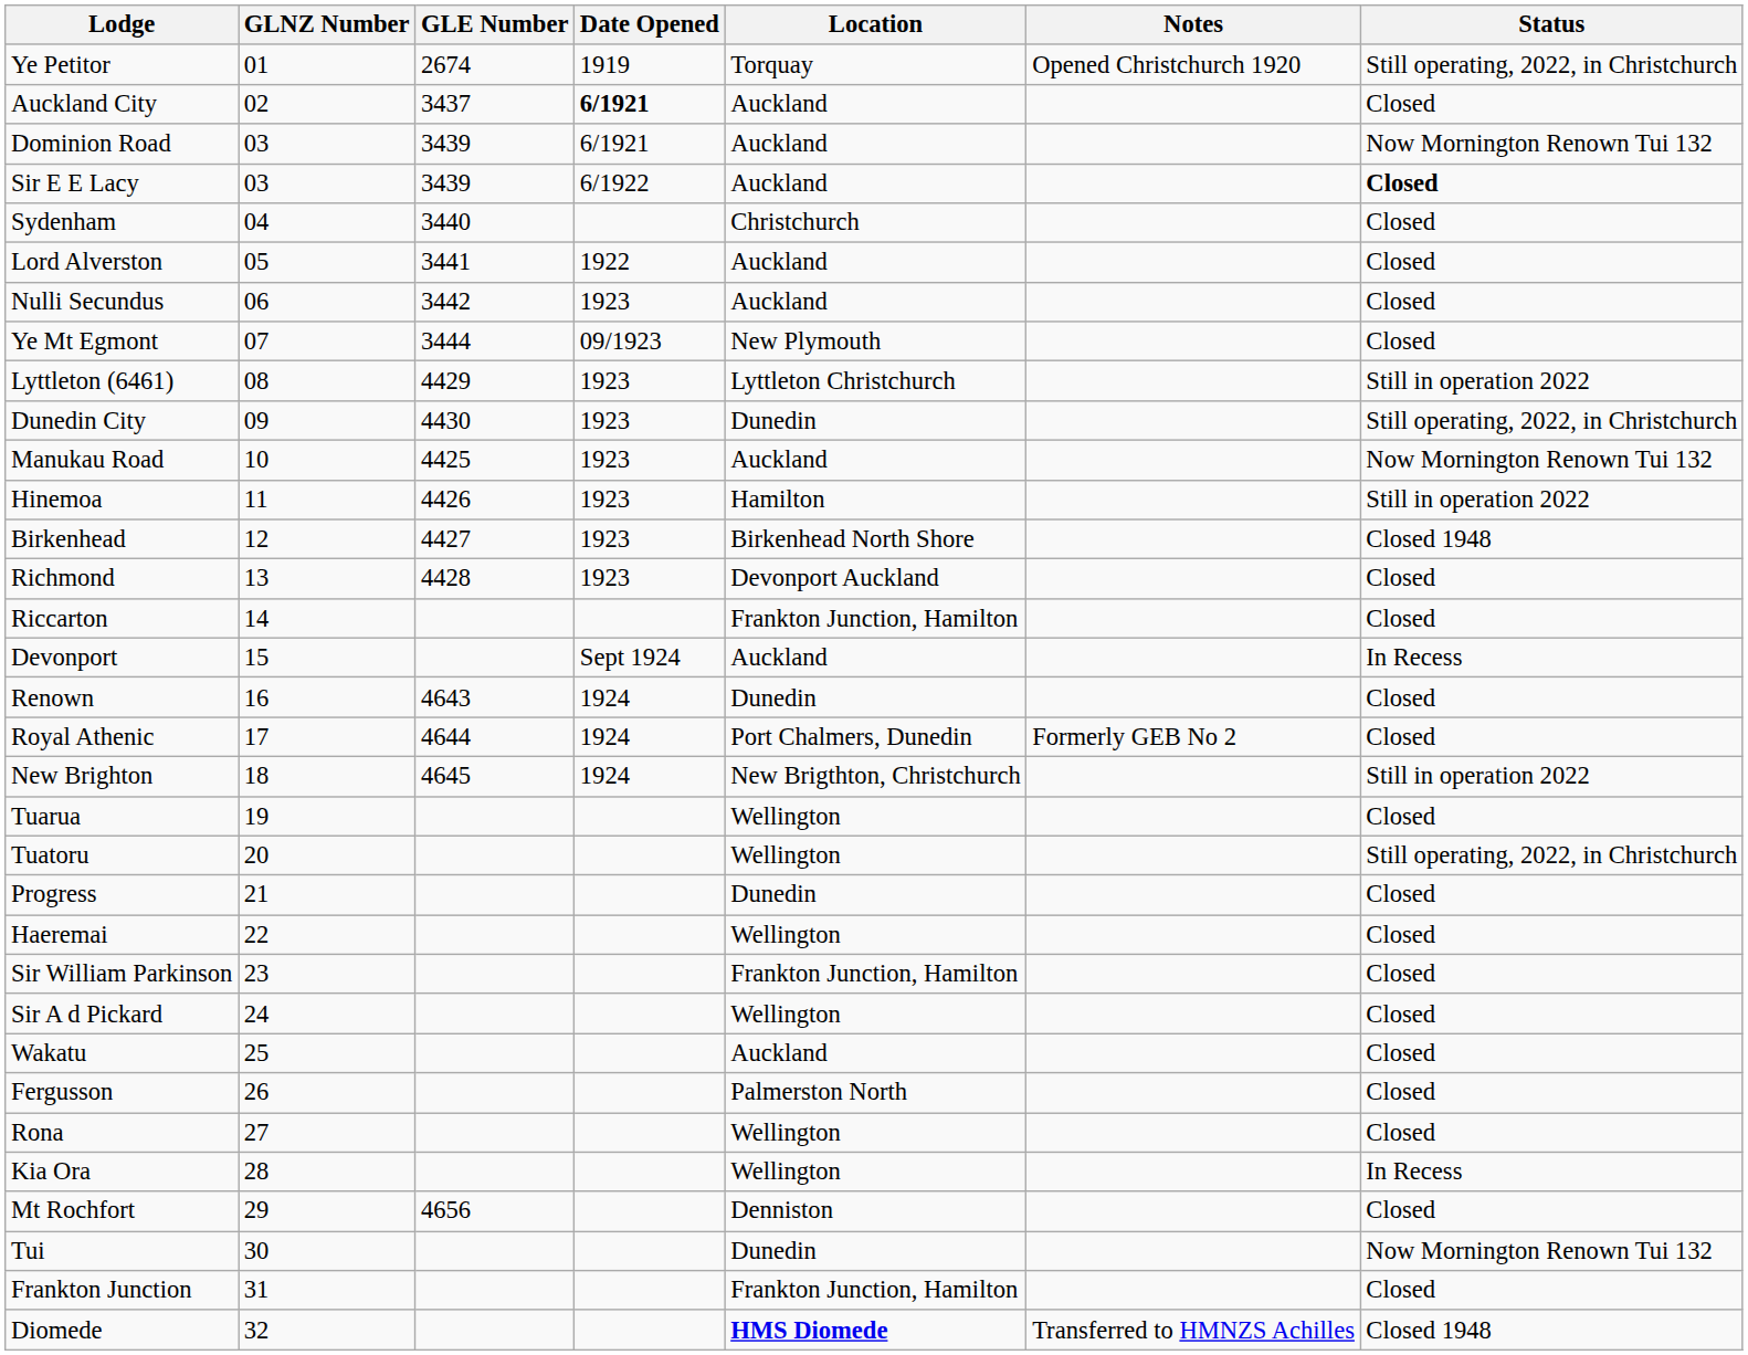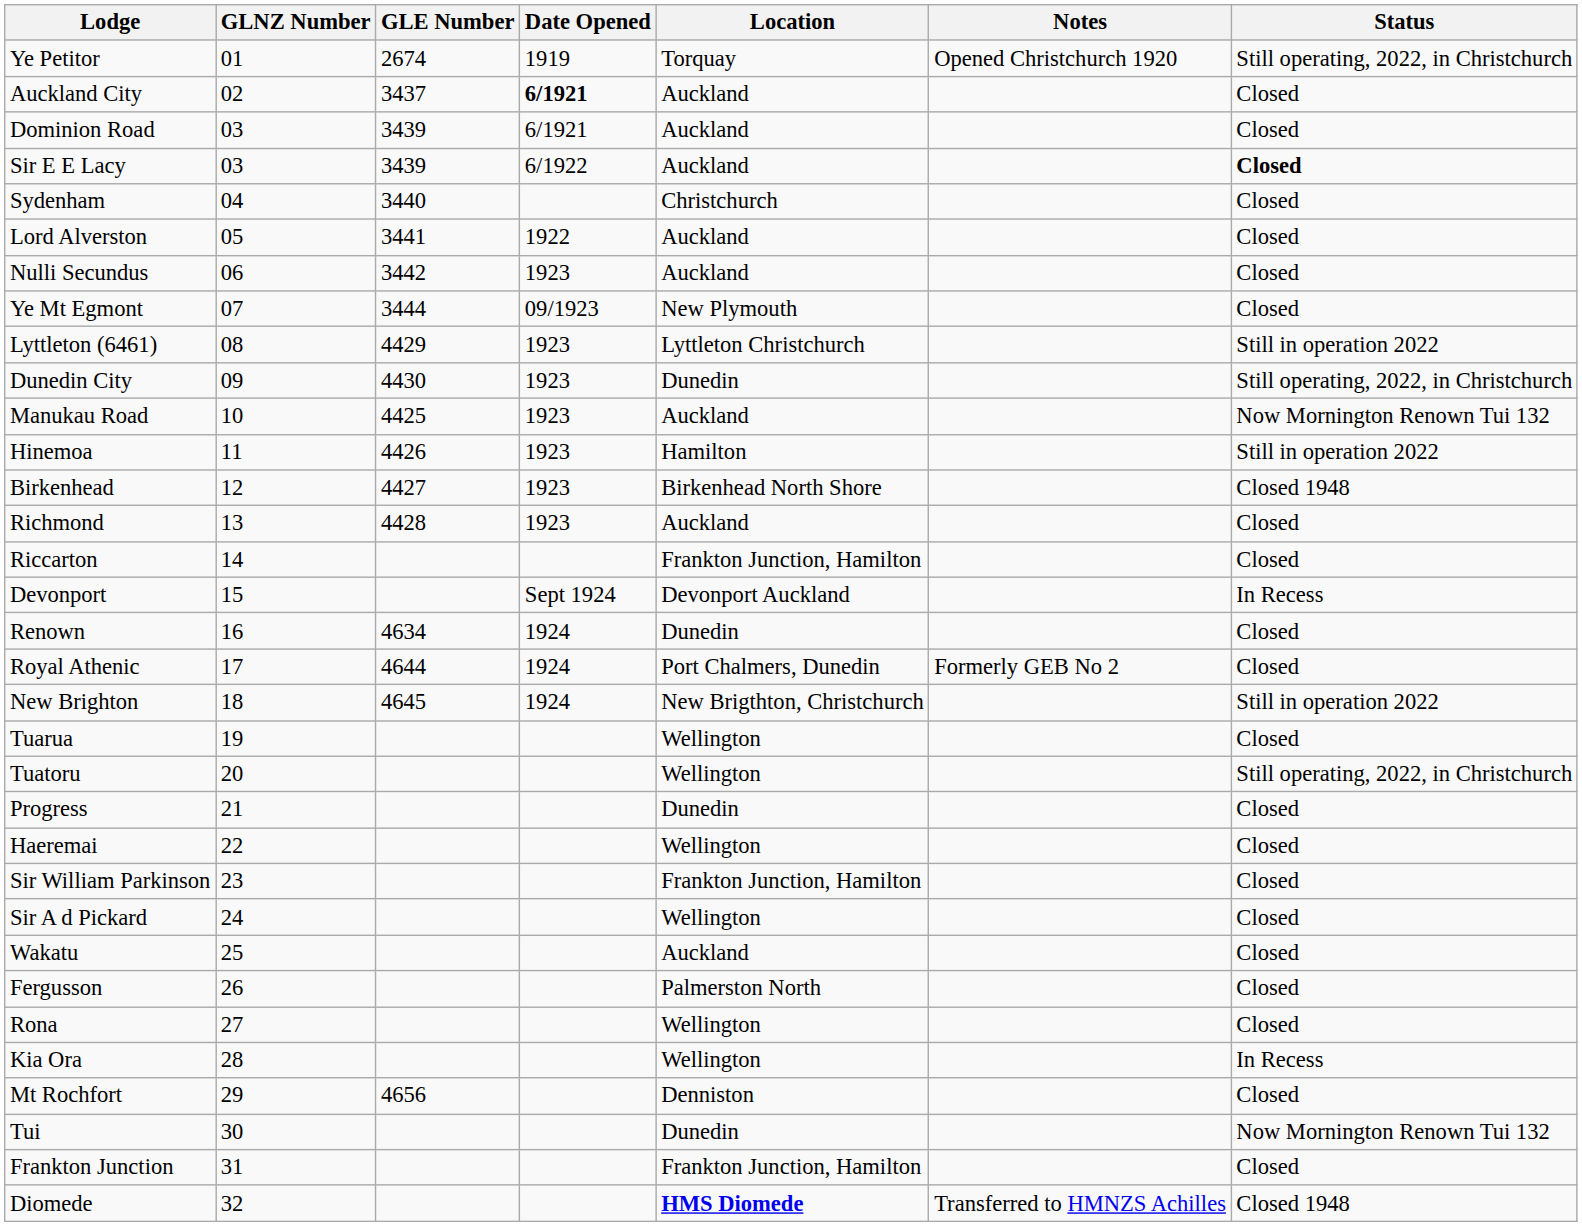 <table class="wikitable">
 <tr>
 <th>Lodge</th>
 <th>GLNZ Number</th>
 <th>GLE Number</th>
 <th>Date Opened</th>
 <th>Location</th>
 <th>Notes</th>
 <th>Status</th>
 </tr>
 <tr>
 <td>Ye Petitor</td>
 <td>01</td>
 <td>2674</td>
 <td>1919</td>
 <td>Torquay</td>
 <td>Opened Christchurch 1920</td>
 <td>Still operating, 2022, in Christchurch</td>
 </tr>
 <tr>
 <td>Auckland City</td>
 <td>02</td>
 <td>3437</td>
 <td><strong>6/1921</strong></td>
 <td>Auckland</td>
 <td></td>
 <td>Closed</td>
 </tr>
 <tr>
 <td>Dominion Road</td>
 <td>03</td>
 <td>3439</td>
 <td>6/1921</td>
 <td>Auckland</td>
 <td></td>
-<td>Now Mornington Renown Tui 132</td>
+<td>Closed</td>
 </tr>
 <tr>
 <td>Sir E E Lacy</td>
 <td>03</td>
 <td>3439</td>
 <td>6/1922</td>
 <td>Auckland</td>
 <td></td>
 <td><strong>Closed</strong></td>
 </tr>
 <tr>
 <td>Sydenham</td>
 <td>04</td>
 <td>3440</td>
 <td></td>
 <td>Christchurch</td>
 <td></td>
 <td>Closed</td>
 </tr>
 <tr>
 <td>Lord Alverston</td>
 <td>05</td>
 <td>3441</td>
 <td>1922</td>
 <td>Auckland</td>
 <td></td>
 <td>Closed</td>
 </tr>
 <tr>
 <td>Nulli Secundus</td>
 <td>06</td>
 <td>3442</td>
 <td>1923</td>
 <td>Auckland</td>
 <td></td>
 <td>Closed</td>
 </tr>
 <tr>
 <td>Ye Mt Egmont</td>
 <td>07</td>
 <td>3444</td>
 <td>09/1923</td>
 <td>New Plymouth</td>
 <td></td>
 <td>Closed</td>
 </tr>
 <tr>
 <td>Lyttleton (6461)</td>
 <td>08</td>
 <td>4429</td>
 <td>1923</td>
 <td>Lyttleton Christchurch</td>
 <td></td>
 <td>Still in operation 2022</td>
 </tr>
 <tr>
 <td>Dunedin City</td>
 <td>09</td>
 <td>4430</td>
 <td>1923</td>
 <td>Dunedin</td>
 <td></td>
 <td>Still operating, 2022, in Christchurch</td>
 </tr>
 <tr>
 <td>Manukau Road</td>
 <td>10</td>
 <td>4425</td>
 <td>1923</td>
 <td>Auckland</td>
 <td></td>
 <td>Now Mornington Renown Tui 132</td>
 </tr>
 <tr>
 <td>Hinemoa</td>
 <td>11</td>
 <td>4426</td>
 <td>1923</td>
 <td>Hamilton</td>
 <td></td>
 <td>Still in operation 2022</td>
 </tr>
 <tr>
 <td>Birkenhead</td>
 <td>12</td>
 <td>4427</td>
 <td>1923</td>
 <td>Birkenhead North Shore</td>
 <td></td>
 <td>Closed 1948</td>
 </tr>
 <tr>
 <td>Richmond</td>
 <td>13</td>
 <td>4428</td>
 <td>1923</td>
-<td>Devonport Auckland</td>
+<td>Auckland</td>
 <td></td>
 <td>Closed</td>
 </tr>
 <tr>
 <td>Riccarton</td>
 <td>14</td>
 <td></td>
 <td></td>
 <td>Frankton Junction, Hamilton</td>
 <td></td>
 <td>Closed</td>
 </tr>
 <tr>
 <td>Devonport</td>
 <td>15</td>
 <td></td>
 <td>Sept 1924</td>
-<td>Auckland</td>
+<td>Devonport Auckland</td>
 <td></td>
 <td>In Recess</td>
 </tr>
 <tr>
 <td>Renown</td>
 <td>16</td>
-<td>4643</td>
+<td>4634</td>
 <td>1924</td>
 <td>Dunedin</td>
 <td></td>
 <td>Closed</td>
 </tr>
 <tr>
 <td>Royal Athenic</td>
 <td>17</td>
 <td>4644</td>
 <td>1924</td>
 <td>Port Chalmers, Dunedin</td>
 <td>Formerly GEB No 2</td>
 <td>Closed</td>
 </tr>
 <tr>
 <td>New Brighton</td>
 <td>18</td>
 <td>4645</td>
 <td>1924</td>
 <td>New Brigthton, Christchurch</td>
 <td></td>
 <td>Still in operation 2022</td>
 </tr>
 <tr>
 <td>Tuarua</td>
 <td>19</td>
 <td></td>
 <td></td>
 <td>Wellington</td>
 <td></td>
 <td>Closed</td>
 </tr>
 <tr>
 <td>Tuatoru</td>
 <td>20</td>
 <td></td>
 <td></td>
 <td>Wellington</td>
 <td></td>
 <td>Still operating, 2022, in Christchurch</td>
 </tr>
 <tr>
 <td>Progress</td>
 <td>21</td>
 <td></td>
 <td></td>
 <td>Dunedin</td>
 <td></td>
 <td>Closed</td>
 </tr>
 <tr>
 <td>Haeremai</td>
 <td>22</td>
 <td></td>
 <td></td>
 <td>Wellington</td>
 <td></td>
 <td>Closed</td>
 </tr>
 <tr>
 <td>Sir William Parkinson</td>
 <td>23</td>
 <td></td>
 <td></td>
 <td>Frankton Junction, Hamilton</td>
 <td></td>
 <td>Closed</td>
 </tr>
 <tr>
 <td>Sir A d Pickard</td>
 <td>24</td>
 <td></td>
 <td></td>
 <td>Wellington</td>
 <td></td>
 <td>Closed</td>
 </tr>
 <tr>
 <td>Wakatu</td>
 <td>25</td>
 <td></td>
 <td></td>
 <td>Auckland</td>
 <td></td>
 <td>Closed</td>
 </tr>
 <tr>
 <td>Fergusson</td>
 <td>26</td>
 <td></td>
 <td></td>
 <td>Palmerston North</td>
 <td></td>
 <td>Closed</td>
 </tr>
 <tr>
 <td>Rona</td>
 <td>27</td>
 <td></td>
 <td></td>
 <td>Wellington</td>
 <td></td>
 <td>Closed</td>
 </tr>
 <tr>
 <td>Kia Ora</td>
 <td>28</td>
 <td></td>
 <td></td>
 <td>Wellington</td>
 <td></td>
 <td>In Recess</td>
 </tr>
 <tr>
 <td>Mt Rochfort</td>
 <td>29</td>
 <td>4656</td>
 <td></td>
 <td>Denniston</td>
 <td></td>
 <td>Closed</td>
 </tr>
 <tr>
 <td>Tui</td>
 <td>30</td>
 <td></td>
 <td></td>
 <td>Dunedin</td>
 <td></td>
 <td>Now Mornington Renown Tui 132</td>
 </tr>
 <tr>
 <td>Frankton Junction</td>
 <td>31</td>
 <td></td>
 <td></td>
 <td>Frankton Junction, Hamilton</td>
 <td></td>
 <td>Closed</td>
 </tr>
 <tr>
 <td>Diomede</td>
 <td>32</td>
 <td></td>
 <td></td>
 <td><strong><a href='#'>HMS Diomede</a></strong></td>
 <td>Transferred to <a href='#'>HMNZS Achilles</a></td>
 <td>Closed 1948</td>
 </tr>
 <tr>
 </tr>
 </table>
